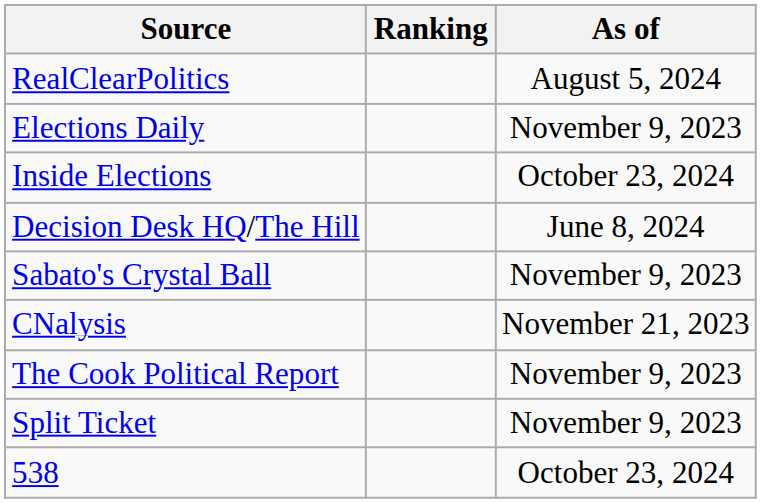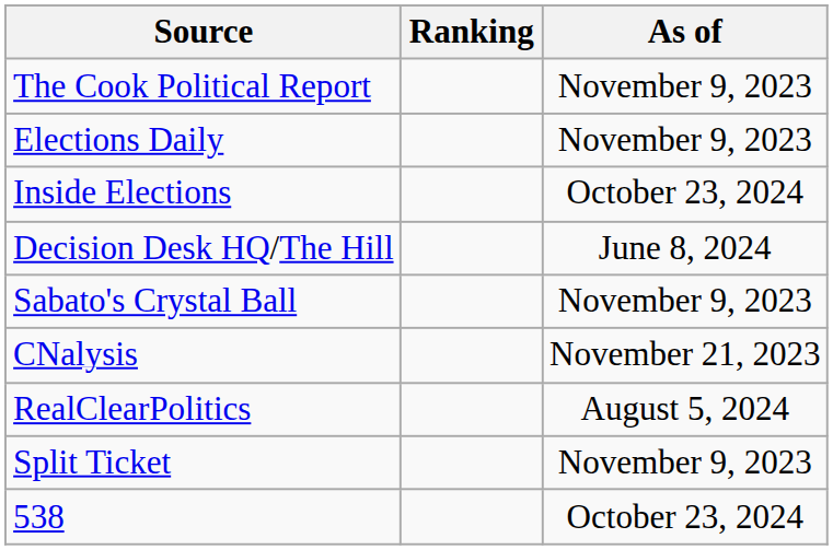 <table class="wikitable" style="text-align:center">
 <tr>
 <th>Source</th>
 <th>Ranking</th>
 <th>As of</th>
 </tr>
 <tr>
-<td align=left><a href='#'>RealClearPolitics</a></td>
+<td align=left><a href='#'>The Cook Political Report</a></td>
 <td></td>
-<td>August 5, 2024</td>
+<td>November 9, 2023</td>
 </tr>
 <tr>
 <td align=left><a href='#'>Elections Daily</a></td>
 <td></td>
 <td>November 9, 2023</td>
 </tr>
 <tr>
 <td align=left><a href='#'>Inside Elections</a></td>
 <td></td>
 <td>October 23, 2024</td>
 </tr>
 <tr>
 <td align=left><a href='#'>Decision Desk HQ</a>/<a href='#'>The Hill</a></td>
 <td></td>
 <td>June 8, 2024</td>
 </tr>
 <tr>
 <td align=left><a href='#'>Sabato's Crystal Ball</a></td>
 <td></td>
 <td>November 9, 2023</td>
 </tr>
 <tr>
 <td align=left><a href='#'>CNalysis</a></td>
 <td></td>
 <td>November 21, 2023</td>
 </tr>
 <tr>
-<td align=left><a href='#'>The Cook Political Report</a></td>
+<td align=left><a href='#'>RealClearPolitics</a></td>
 <td></td>
-<td>November 9, 2023</td>
+<td>August 5, 2024</td>
 </tr>
 <tr>
 <td align="left"><a href='#'>Split Ticket</a></td>
 <td></td>
 <td>November 9, 2023</td>
 </tr>
 <tr>
 <td align="left"><a href='#'>538</a></td>
 <td></td>
 <td>October 23, 2024</td>
 </tr>
 </table>
